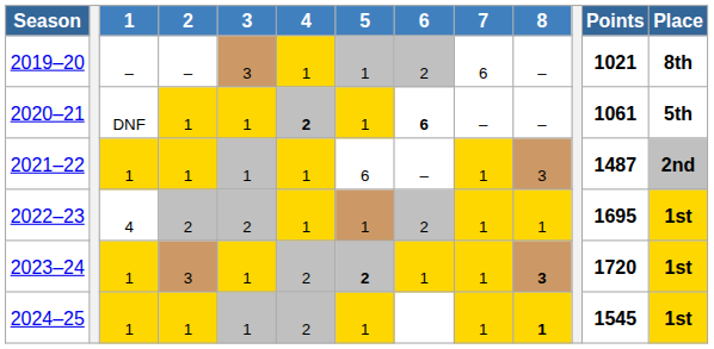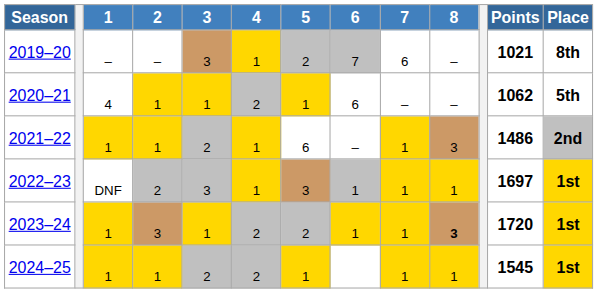 <table class="wikitable" style="font-size:95%; text-align:center; border:grey solid 1px; border-collapse:collapse; background:#ffffff;">
 <tr>
 <th style="background-color:#369; color:white; width:60px">Season</th>
 <th rowspan="7" width="1px"></th>
 <th style="background-color:#4180be; color:white; width:40px">1</th>
 <th style="background-color:#4180be; color:white; width:40px">2</th>
 <th style="background-color:#4180be; color:white; width:40px">3</th>
 <th style="background-color:#4180be; color:white; width:40px">4</th>
 <th style="background-color:#4180be; color:white; width:40px">5</th>
 <th style="background-color:#4180be; color:white; width:40px">6</th>
 <th style="background-color:#4180be; color:white; width:40px">7</th>
 <th style="background-color:#4180be; color:white; width:40px">8</th>
 <th rowspan="7" width="1px"></th>
 <th style="background-color:#369; color:white; width:40px">Points</th>
 <th style="background-color:#369; color:white; width:40px">Place</th>
 </tr>
 <tr>
 <td><a href='#'>2019–20</a></td>
 <td><br><small>–</small></td>
 <td><br><small>–</small></td>
 <td style="background:#cc9966"><br><small>3</small></td>
 <td style="background:gold"><br><small>1</small></td>
-<td style="background:silver"><br><small>1</small></td>
 <td style="background:silver"><br><small>2</small></td>
+<td style="background:silver"><br><small>7</small></td>
 <td><br><small>6</small></td>
 <td><br><small>–</small></td>
 <td><strong>1021</strong></td>
 <td><strong>8th</strong></td>
 </tr>
 <tr>
 <td><a href='#'>2020–21</a></td>
-<td><br><small>DNF</small></td>
+<td><br><small>4</small></td>
 <td style="background:gold;"><br><small>1</small></td>
 <td style="background:gold;"><br><small>1</small></td>
-<td style="background:silver"><strong><br><small>2</small></strong></td>
+<td style="background:silver"><br><small>2</small></td>
 <td style="background:gold;"><br><small>1</small></td>
-<td><strong><br><small>6</small></strong></td>
+<td><br><small>6</small></td>
 <td><br><small>–</small></td>
 <td><br><small>–</small></td>
-<td><strong>1061</strong></td>
+<td><strong>1062</strong></td>
 <td><strong>5th</strong></td>
 </tr>
 <tr>
 <td><a href='#'>2021–22</a></td>
 <td style="background:gold;"><br><small>1</small></td>
 <td style="background:gold;"><br><small>1</small></td>
-<td style="background:silver;"><br><small>1</small></td>
+<td style="background:silver;"><br><small>2</small></td>
 <td style="background:gold;"><br><small>1</small></td>
 <td><br><small>6</small></td>
 <td><br><small>–</small></td>
 <td style="background:gold;"><br><small>1</small></td>
 <td style="background:#CC9966"><br><small>3</small></td>
-<td><strong>1487</strong></td>
+<td><strong>1486</strong></td>
 <td style="background:silver"><strong>2nd</strong></td>
 </tr>
 <tr>
 <td><a href='#'>2022–23</a></td>
-<td><br><small>4</small></td>
+<td><br><small>DNF</small></td>
 <td style="background:silver"><br><small>2</small></td>
-<td style="background:silver"><br><small>2</small></td>
+<td style="background:silver"><br><small>3</small></td>
 <td style="background:gold"><br><small>1</small></td>
-<td style="background:#CC9966"><br><small>1</small></td>
-<td style="background:silver"><br><small>2</small></td>
+<td style="background:#CC9966"><br><small>3</small></td>
+<td style="background:silver"><br><small>1</small></td>
 <td style="background:gold"><br><small>1</small></td>
 <td style="background:gold"><br><small>1</small></td>
-<td><strong>1695</strong></td>
+<td><strong>1697</strong></td>
 <td style="background:gold"><strong>1st</strong></td>
 </tr>
 <tr>
 <td><a href='#'>2023–24</a></td>
 <td style="background:gold"><br><small>1</small></td>
 <td style="background:#CC9966"><br><small>3</small></td>
 <td style="background:gold"><br><small>1</small></td>
 <td style="background:silver"><br><small>2</small></td>
-<td style="background:silver"><strong><br><small>2</small></strong></td>
+<td style="background:silver"><br><small>2</small></td>
 <td style="background:gold"><br><small>1</small></td>
 <td style="background:gold"><br><small>1</small></td>
 <td style="background:#CC9966"><strong><br><small>3</small></strong></td>
 <td><strong>1720</strong></td>
 <td style="background:gold"><strong>1st</strong></td>
 </tr>
 <tr>
 <td><a href='#'>2024–25</a></td>
 <td style="background:gold"><br><small>1</small></td>
 <td style="background:gold"><br><small>1</small></td>
-<td style="background:silver"><br><small>1</small></td>
+<td style="background:silver"><br><small>2</small></td>
 <td style="background:silver"><br><small>2</small></td>
 <td style="background:gold"><br><small>1</small></td>
 <td></td>
 <td style="background:gold"><br><small>1</small></td>
-<td style="background:gold"><strong><br><small>1</small></strong></td>
+<td style="background:gold"><br><small>1</small></td>
 <td><strong>1545</strong></td>
 <td style="background:gold"><strong>1st</strong></td>
 </tr>
 </table>
